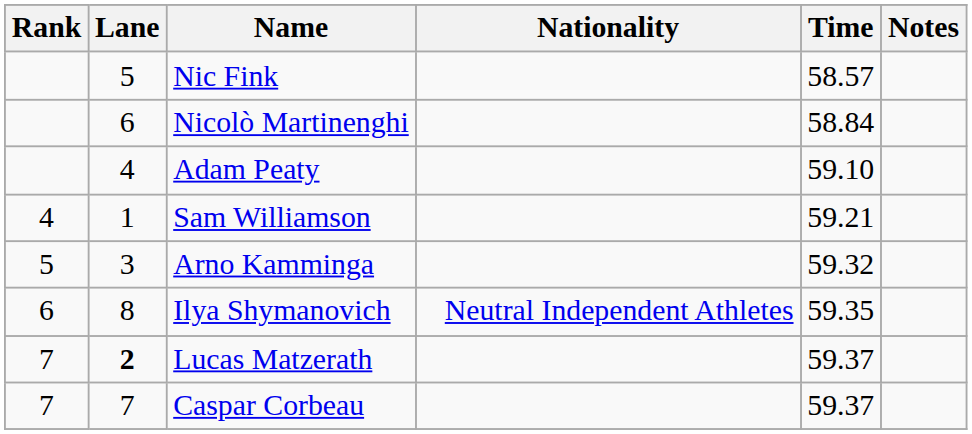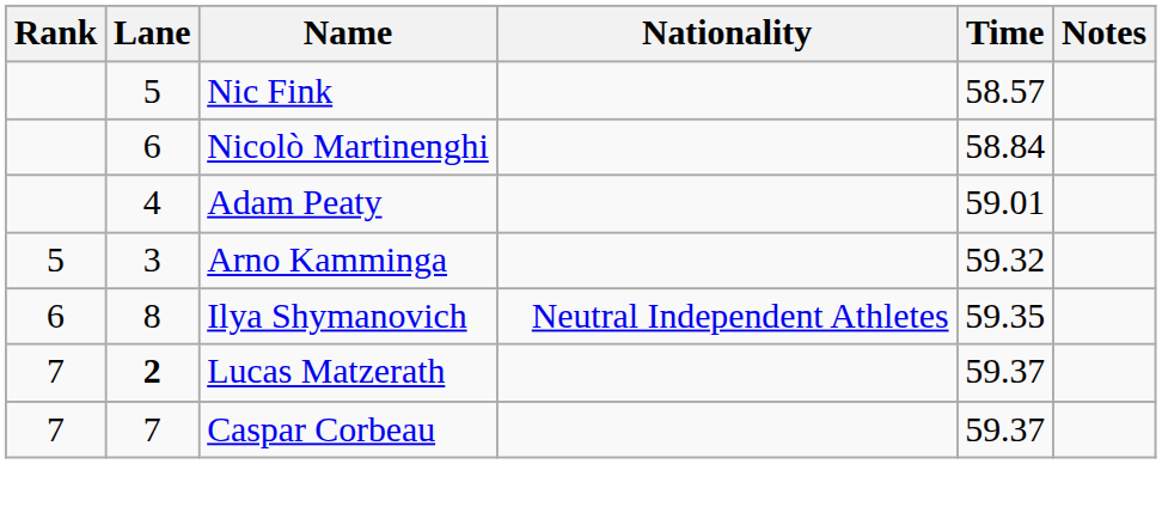 <table class="wikitable sortable" style="text-align:center">
 <tr>
 <th>Rank</th>
 <th>Lane</th>
 <th>Name</th>
 <th>Nationality</th>
 <th>Time</th>
 <th>Notes</th>
 </tr>
 <tr>
 <td></td>
 <td>5</td>
 <td align=left><a href='#'>Nic Fink</a></td>
 <td align=left></td>
 <td>58.57</td>
 <td></td>
 </tr>
 <tr>
 <td></td>
 <td>6</td>
 <td align=left><a href='#'>Nicolò Martinenghi</a></td>
 <td align=left></td>
 <td>58.84</td>
 <td></td>
 </tr>
 <tr>
 <td></td>
 <td>4</td>
 <td align=left><a href='#'>Adam Peaty</a></td>
 <td align=left></td>
-<td>59.10</td>
-<td></td>
-</tr>
-<tr>
-<td>4</td>
-<td>1</td>
-<td align=left><a href='#'>Sam Williamson</a></td>
-<td align=left></td>
-<td>59.21</td>
+<td>59.01</td>
 <td></td>
 </tr>
 <tr>
 <td>5</td>
 <td>3</td>
 <td align=left><a href='#'>Arno Kamminga</a></td>
 <td align=left></td>
 <td>59.32</td>
 <td></td>
 </tr>
 <tr>
 <td>6</td>
 <td>8</td>
 <td align=left><a href='#'>Ilya Shymanovich</a></td>
 <td>   <a href='#'>Neutral Independent Athletes</a></td>
 <td>59.35</td>
 <td></td>
 </tr>
 <tr>
 <td>7</td>
 <td><strong>2</strong></td>
 <td align=left><a href='#'>Lucas Matzerath</a></td>
 <td align=left></td>
 <td>59.37</td>
 <td></td>
 </tr>
 <tr>
 <td>7</td>
 <td>7</td>
 <td align=left><a href='#'>Caspar Corbeau</a></td>
 <td align=left></td>
 <td>59.37</td>
 <td></td>
 </tr>
 </table>
